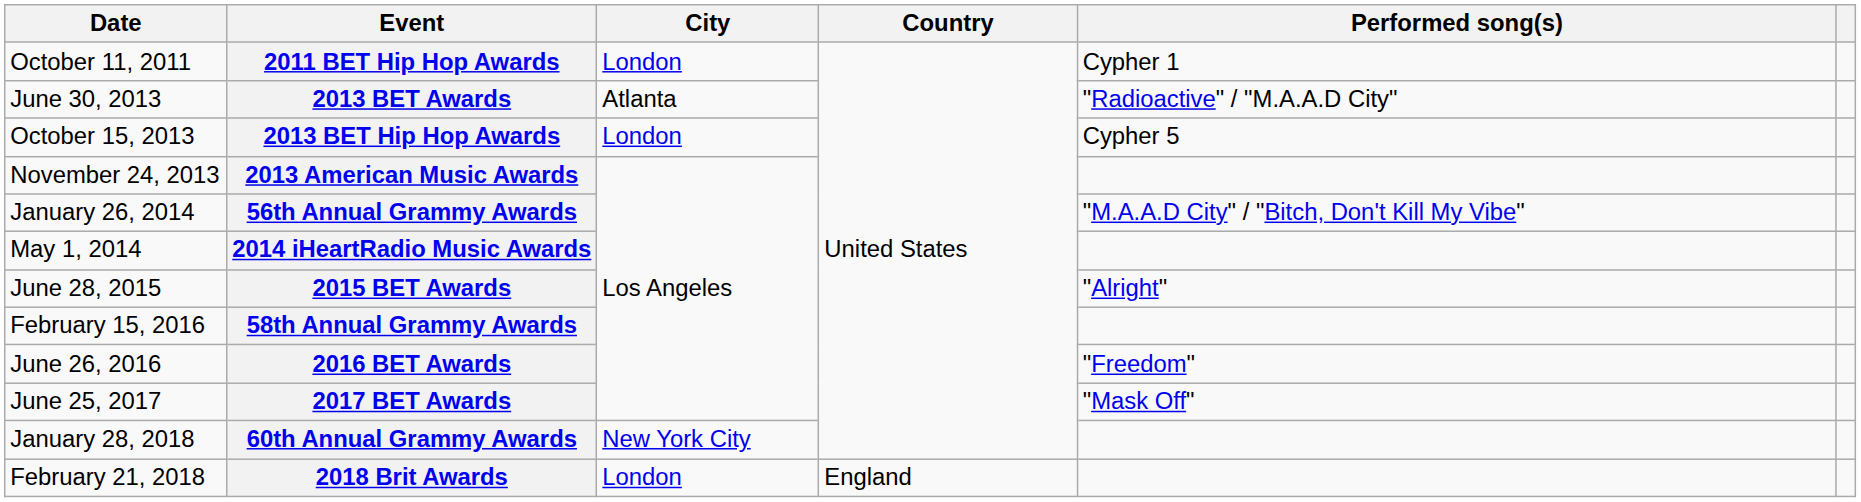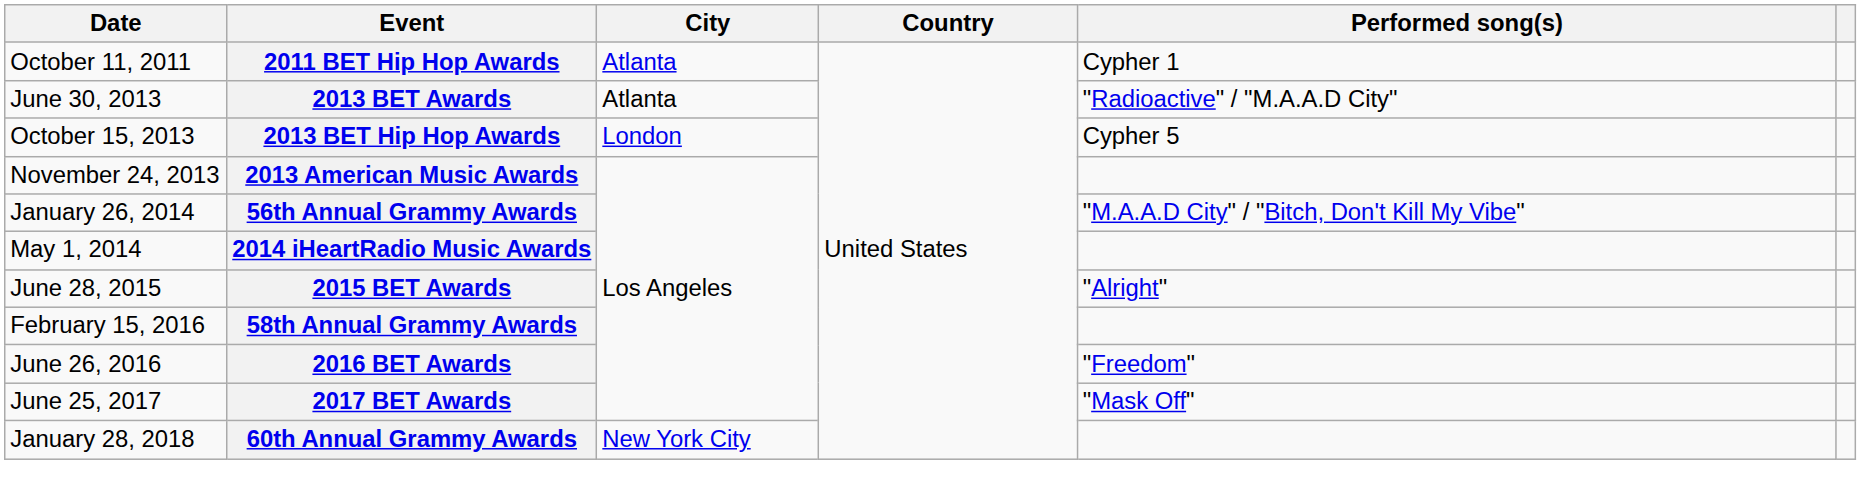 <table class="wikitable sortable plainrowheaders">
 <tr>
 <th style="width:12%;">Date</th>
 <th style="width:20%;">Event</th>
 <th style="width:12%;">City</th>
 <th>Country</th>
 <th>Performed song(s)</th>
 <th scope="col" class=""></th>
 </tr>
 <tr>
 <td>October 11, 2011</td>
 <th scope="row"><a href='#'>2011 BET Hip Hop Awards</a></th>
-<td><a href='#'>London</a></td>
+<td><a href='#'>Atlanta</a></td>
 <td rowspan="11">United States</td>
 <td>Cypher 1 </td>
 <td align="center"></td>
 </tr>
 <tr>
 <td>June 30, 2013</td>
 <th scope="row"><a href='#'>2013 BET Awards</a></th>
 <td>Atlanta</td>
 <td>"<a href='#'>Radioactive</a>" / "M.A.A.D City" </td>
 <td align="center"></td>
 </tr>
 <tr>
 <td>October 15, 2013</td>
 <th scope="row"><a href='#'>2013 BET Hip Hop Awards</a></th>
 <td><a href='#'>London</a></td>
 <td>Cypher 5 </td>
 <td align="center"></td>
 </tr>
 <tr>
 <td>November 24, 2013</td>
 <th scope="row"><a href='#'>2013 American Music Awards</a></th>
 <td rowspan="7">Los Angeles</td>
 <td></td>
 <td align="center"></td>
 </tr>
 <tr>
 <td>January 26, 2014</td>
 <th scope="row"><a href='#'>56th Annual Grammy Awards</a></th>
 <td>"<a href='#'>M.A.A.D City</a>" / "<a href='#'>Bitch, Don't Kill My Vibe</a>" </td>
 <td align="center"></td>
 </tr>
 <tr>
 <td>May 1, 2014</td>
 <th scope="row"><a href='#'>2014 iHeartRadio Music Awards</a></th>
 <td></td>
 <td align="center"></td>
 </tr>
 <tr>
 <td>June 28, 2015</td>
 <th scope="row"><a href='#'>2015 BET Awards</a></th>
 <td>"<a href='#'>Alright</a>"</td>
 <td align="center"></td>
 </tr>
 <tr>
 <td>February 15, 2016</td>
 <th scope="row"><a href='#'>58th Annual Grammy Awards</a></th>
 <td></td>
 <td align="center"></td>
 </tr>
 <tr>
 <td>June 26, 2016</td>
 <th scope="row"><a href='#'>2016 BET Awards</a></th>
 <td>"<a href='#'>Freedom</a>" </td>
 <td align="center"></td>
 </tr>
 <tr>
 <td>June 25, 2017</td>
 <th scope="row"><a href='#'>2017 BET Awards</a></th>
 <td>"<a href='#'>Mask Off</a>" </td>
 <td align="center"></td>
 </tr>
 <tr>
 <td>January 28, 2018</td>
 <th scope="row"><a href='#'>60th Annual Grammy Awards</a></th>
 <td><a href='#'>New York City</a></td>
 <td></td>
 <td align="center"></td>
 </tr>
-<tr>
-<td>February 21, 2018</td>
-<th scope="row"><a href='#'>2018 Brit Awards</a></th>
-<td><a href='#'>London</a></td>
-<td>England</td>
-<td></td>
-<td align="center"></td>
-</tr>
 </table>
